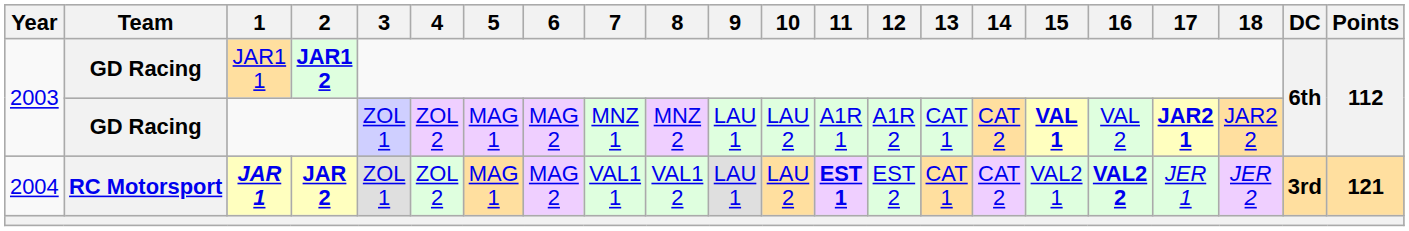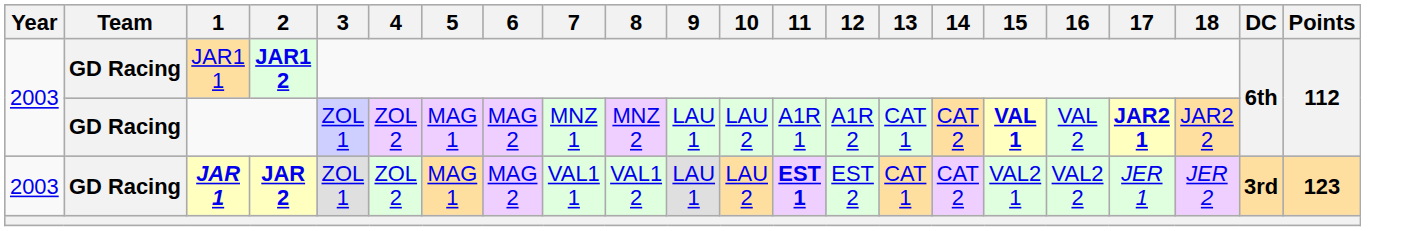 <table class="wikitable" style="text-align:center; font-size:85%">
 <tr>
 <th>Year</th>
 <th>Team</th>
 <th>1</th>
 <th>2</th>
 <th>3</th>
 <th>4</th>
 <th>5</th>
 <th>6</th>
 <th>7</th>
 <th>8</th>
 <th>9</th>
 <th>10</th>
 <th>11</th>
 <th>12</th>
 <th>13</th>
 <th>14</th>
 <th>15</th>
 <th>16</th>
 <th>17</th>
 <th>18</th>
 <th>DC</th>
 <th>Points</th>
 </tr>
 <tr>
 <td rowspan=2><a href='#'>2003</a></td>
 <th nowrap>GD Racing</th>
 <td bgcolor="#FFDF9F"><a href='#'>JAR1<br>1</a><br></td>
 <td bgcolor="#DFFFDF"><strong><a href='#'>JAR1<br>2</a></strong><br></td>
 <td colspan=16></td>
 <th rowspan=2>6th</th>
 <th rowspan=2>112</th>
 </tr>
 <tr>
 <th nowrap>GD Racing</th>
 <td colspan=2></td>
 <td bgcolor="#cfcfff"><a href='#'>ZOL<br>1</a><br></td>
 <td bgcolor="#EFCFFF"><a href='#'>ZOL<br>2</a><br></td>
 <td bgcolor="#EFCFFF"><a href='#'>MAG<br>1</a><br></td>
 <td bgcolor="#EFCFFF"><a href='#'>MAG<br>2</a><br></td>
 <td bgcolor="#DFFFDF"><a href='#'>MNZ<br>1</a><br></td>
 <td bgcolor="#EFCFFF"><a href='#'>MNZ<br>2</a><br></td>
 <td bgcolor="#DFFFDF"><a href='#'>LAU<br>1</a><br></td>
 <td bgcolor="#DFFFDF"><a href='#'>LAU<br>2</a><br></td>
 <td bgcolor="#DFFFDF"><a href='#'>A1R<br>1</a><br></td>
 <td bgcolor="#DFFFDF"><a href='#'>A1R<br>2</a><br></td>
 <td bgcolor="#DFFFDF"><a href='#'>CAT<br>1</a><br></td>
 <td bgcolor="#FFDF9F"><a href='#'>CAT<br>2</a><br></td>
 <td bgcolor="#FFFFBF"><strong><a href='#'>VAL<br>1</a></strong><br></td>
 <td bgcolor="#DFFFDF"><a href='#'>VAL<br>2</a><br></td>
 <td bgcolor="#FFFFBF"><strong><a href='#'>JAR2<br>1</a></strong><br></td>
 <td bgcolor="#FFDF9F"><a href='#'>JAR2<br>2</a><br></td>
 </tr>
 <tr>
-<td><a href='#'>2004</a></td>
-<th nowrap><a href='#'>RC Motorsport</a></th>
+<td><a href='#'>2003</a></td>
+<th nowrap>GD Racing</th>
 <td style="background:#FFFFBF;"><strong><em><a href='#'>JAR<br>1</a></em></strong><br></td>
 <td style="background:#FFFFBF;"><strong><a href='#'>JAR<br>2</a></strong><br></td>
 <td style="background:#DFDFDF;"><a href='#'>ZOL<br>1</a><br></td>
 <td style="background:#DFFFDF;"><a href='#'>ZOL<br>2</a><br></td>
 <td style="background:#FFDF9F;"><a href='#'>MAG<br>1</a><br></td>
 <td style="background:#EFCFFF;"><a href='#'>MAG<br>2</a><br></td>
 <td style="background:#DFFFDF;"><a href='#'>VAL1<br>1</a><br></td>
 <td style="background:#DFFFDF;"><a href='#'>VAL1<br>2</a><br></td>
 <td style="background:#DFDFDF;"><a href='#'>LAU<br>1</a><br></td>
 <td style="background:#FFDF9F;"><a href='#'>LAU<br>2</a><br></td>
 <td style="background:#EFCFFF;"><strong><a href='#'>EST<br>1</a><br></strong></td>
 <td style="background:#DFFFDF;"><a href='#'>EST<br>2</a><br></td>
 <td style="background:#FFDF9F;"><a href='#'>CAT<br>1</a><br></td>
 <td style="background:#EFCFFF;"><a href='#'>CAT<br>2</a><br></td>
 <td style="background:#DFFFDF;"><a href='#'>VAL2<br>1</a><br></td>
-<td style="background:#DFFFDF;"><strong><a href='#'>VAL2<br>2</a><br></strong></td>
+<td style="background:#DFFFDF;"><a href='#'>VAL2<br>2</a><br></td>
 <td style="background:#DFFFDF;"><em><a href='#'>JER<br>1</a></em><br></td>
 <td style="background:#EFCFFF;"><em><a href='#'>JER<br>2</a></em><br></td>
 <th style="background:#FFDF9F;">3rd</th>
-<th style="background:#FFDF9F;">121</th>
+<th style="background:#FFDF9F;">123</th>
 </tr>
 <tr>
 <th colspan="22"></th>
 </tr>
 </table>
